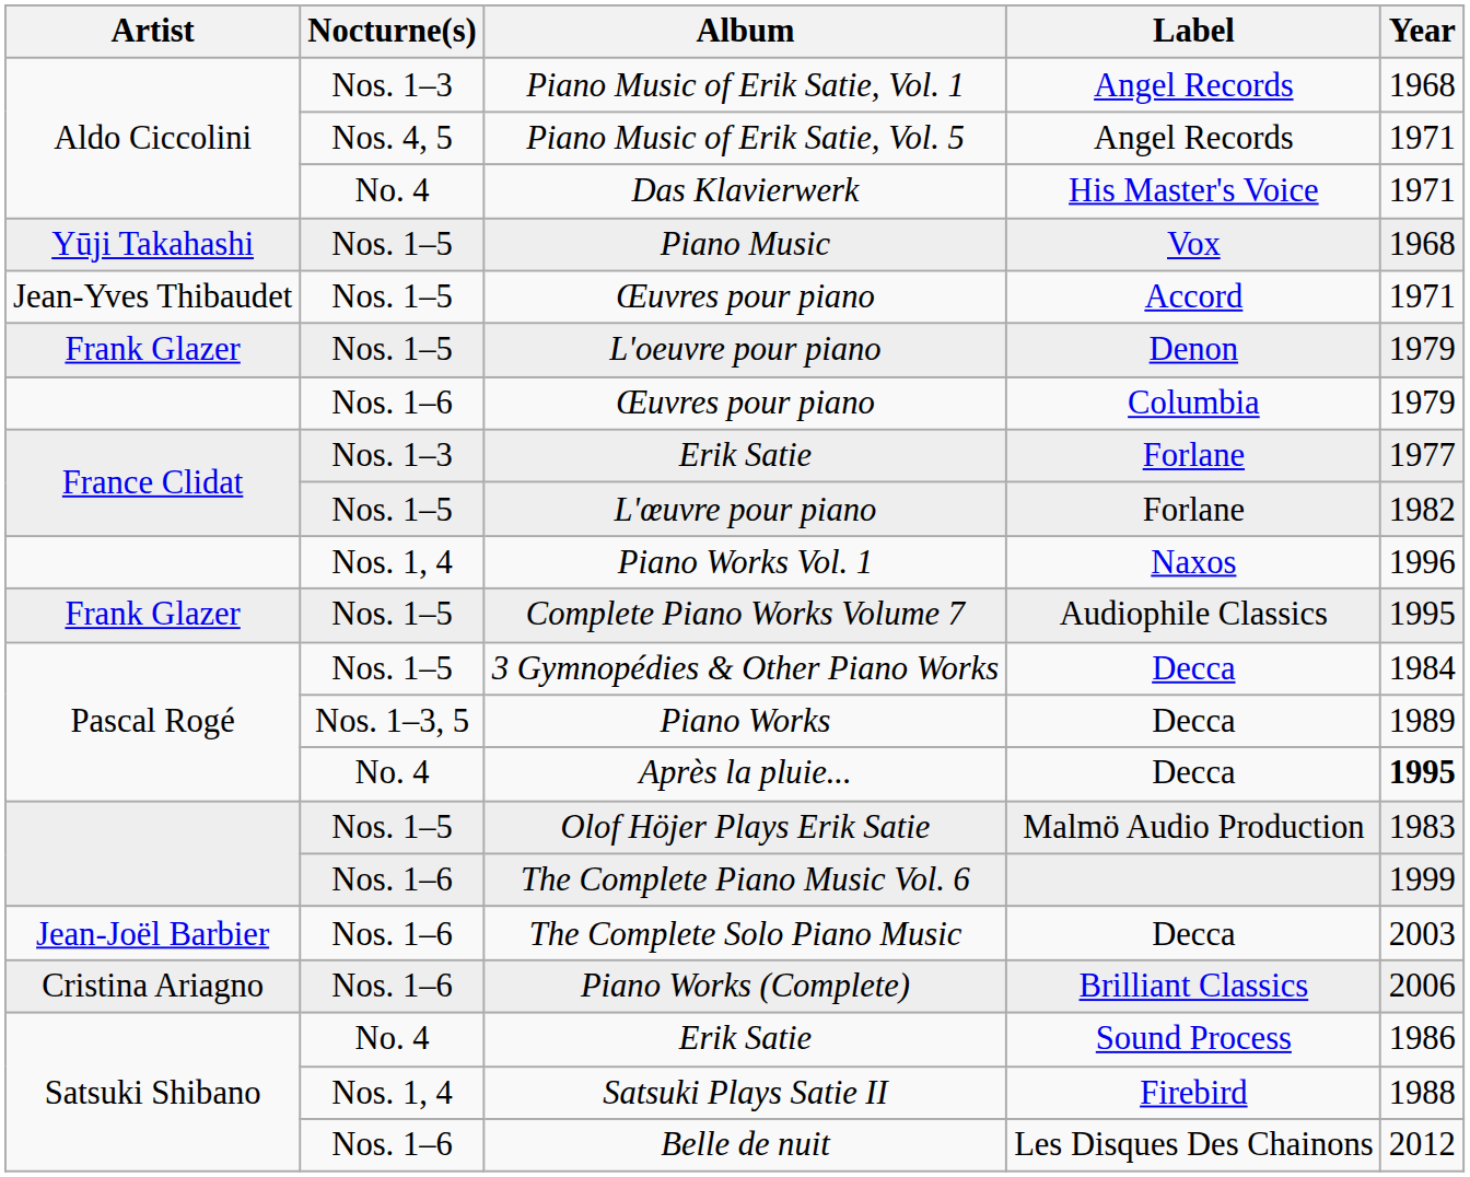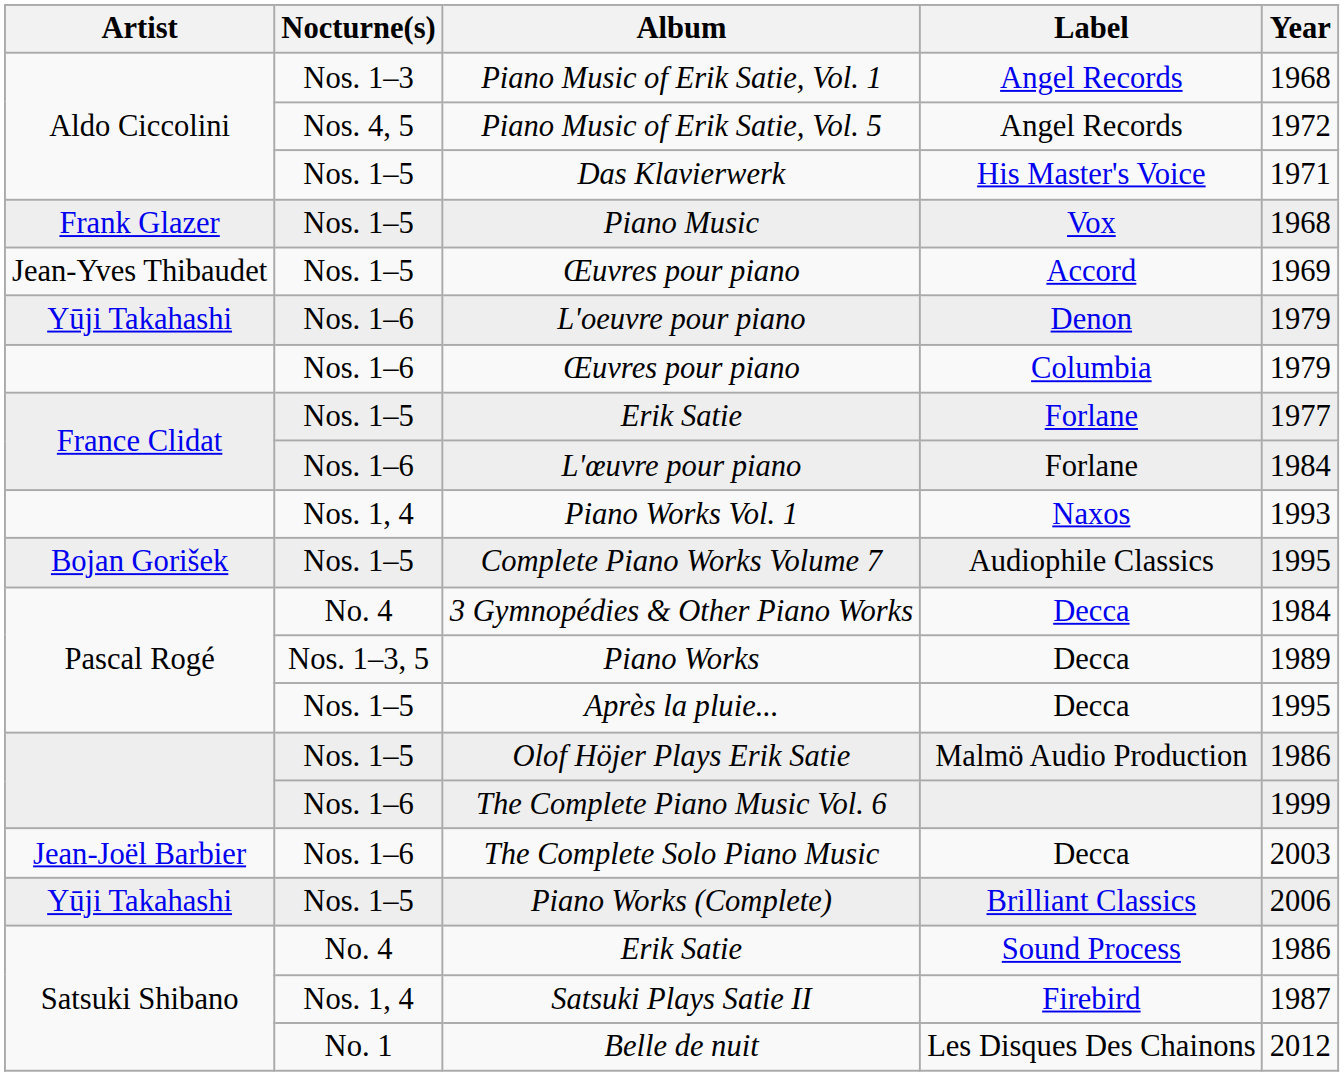 <table class="wikitable" style="text-align: center">
 <tr>
 <th>Artist</th>
 <th>Nocturne(s)</th>
 <th>Album</th>
 <th>Label</th>
 <th>Year</th>
 </tr>
 <tr>
 <td rowspan="3">Aldo Ciccolini</td>
 <td>Nos. 1–3</td>
 <td><em>Piano Music of Erik Satie, Vol. 1</em></td>
 <td><a href='#'>Angel Records</a></td>
 <td>1968</td>
 </tr>
 <tr>
 <td>Nos. 4, 5</td>
 <td><em>Piano Music of Erik Satie, Vol. 5</em></td>
 <td>Angel Records</td>
-<td>1971</td>
+<td>1972</td>
 </tr>
 <tr>
-<td>No. 4</td>
+<td>Nos. 1–5</td>
 <td><em>Das Klavierwerk</em></td>
 <td><a href='#'>His Master's Voice</a></td>
 <td>1971</td>
 </tr>
 <tr>
-<td style="background-color:#eeeeee;"><a href='#'>Yūji Takahashi</a></td>
+<td style="background-color:#eeeeee;"><a href='#'>Frank Glazer</a></td>
 <td style="background-color:#eeeeee;">Nos. 1–5</td>
 <td style="background-color:#eeeeee;"><em>Piano Music</em></td>
 <td style="background-color:#eeeeee;"><a href='#'>Vox</a></td>
 <td style="background-color:#eeeeee;">1968</td>
 </tr>
 <tr>
 <td>Jean-Yves Thibaudet</td>
 <td>Nos. 1–5</td>
 <td><em>Œuvres pour piano</em></td>
 <td><a href='#'>Accord</a></td>
-<td>1971</td>
+<td>1969</td>
 </tr>
 <tr>
-<td style="background-color:#eeeeee;"><a href='#'>Frank Glazer</a></td>
-<td style="background-color:#eeeeee;">Nos. 1–5</td>
+<td style="background-color:#eeeeee;"><a href='#'>Yūji Takahashi</a></td>
+<td style="background-color:#eeeeee;">Nos. 1–6</td>
 <td style="background-color:#eeeeee;"><em>L'oeuvre pour piano</em></td>
 <td style="background-color:#eeeeee;"><a href='#'>Denon</a></td>
 <td style="background-color:#eeeeee;">1979</td>
 </tr>
 <tr>
 <td></td>
 <td>Nos. 1–6</td>
 <td><em>Œuvres pour piano</em></td>
 <td><a href='#'>Columbia</a></td>
 <td>1979</td>
 </tr>
 <tr>
 <td rowspan="2" style="background-color:#eeeeee;"><a href='#'>France Clidat</a></td>
-<td style="background-color:#eeeeee;">Nos. 1–3</td>
+<td style="background-color:#eeeeee;">Nos. 1–5</td>
 <td style="background-color:#eeeeee;"><em>Erik Satie</em></td>
 <td style="background-color:#eeeeee;"><a href='#'>Forlane</a></td>
 <td style="background-color:#eeeeee;">1977</td>
 </tr>
 <tr>
-<td style="background-color:#eeeeee;">Nos. 1–5</td>
+<td style="background-color:#eeeeee;">Nos. 1–6</td>
 <td style="background-color:#eeeeee;"><em>L'œuvre pour piano</em></td>
 <td style="background-color:#eeeeee;">Forlane</td>
-<td style="background-color:#eeeeee;">1982</td>
+<td style="background-color:#eeeeee;">1984</td>
 </tr>
 <tr>
 <td></td>
 <td>Nos. 1, 4</td>
 <td><em>Piano Works Vol. 1</em></td>
 <td><a href='#'>Naxos</a></td>
-<td>1996</td>
+<td>1993</td>
 </tr>
 <tr>
-<td style="background-color:#eeeeee;"><a href='#'>Frank Glazer</a></td>
+<td style="background-color:#eeeeee;"><a href='#'>Bojan Gorišek</a></td>
 <td style="background-color:#eeeeee;">Nos. 1–5</td>
 <td style="background-color:#eeeeee;"><em>Complete Piano Works Volume 7</em></td>
 <td style="background-color:#eeeeee;">Audiophile Classics</td>
 <td style="background-color:#eeeeee;">1995</td>
 </tr>
 <tr>
 <td rowspan="3">Pascal Rogé</td>
-<td>Nos. 1–5</td>
+<td>No. 4</td>
 <td><em>3 Gymnopédies & Other Piano Works</em></td>
 <td><a href='#'>Decca</a></td>
 <td>1984</td>
 </tr>
 <tr>
 <td>Nos. 1–3, 5</td>
 <td><em>Piano Works</em></td>
 <td>Decca</td>
 <td>1989</td>
 </tr>
 <tr>
-<td>No. 4</td>
+<td>Nos. 1–5</td>
 <td><em>Après la pluie...</em></td>
 <td>Decca</td>
-<td><strong>1995</strong></td>
+<td>1995</td>
 </tr>
 <tr>
 <td rowspan="2" style="background-color:#eeeeee;"></td>
 <td style="background-color:#eeeeee;">Nos. 1–5</td>
 <td style="background-color:#eeeeee;"><em>Olof Höjer Plays Erik Satie</em></td>
 <td style="background-color:#eeeeee;">Malmö Audio Production</td>
-<td style="background-color:#eeeeee;">1983</td>
+<td style="background-color:#eeeeee;">1986</td>
 </tr>
 <tr>
 <td style="background-color:#eeeeee;">Nos. 1–6</td>
 <td style="background-color:#eeeeee;"><em>The Complete Piano Music Vol. 6</em></td>
 <td style="background-color:#eeeeee;"></td>
 <td style="background-color:#eeeeee;">1999</td>
 </tr>
 <tr>
 <td><a href='#'>Jean-Joël Barbier</a></td>
 <td>Nos. 1–6</td>
 <td><em>The Complete Solo Piano Music</em></td>
 <td>Decca</td>
 <td>2003</td>
 </tr>
 <tr>
-<td style="background-color:#eeeeee;">Cristina Ariagno</td>
-<td style="background-color:#eeeeee;">Nos. 1–6</td>
+<td style="background-color:#eeeeee;"><a href='#'>Yūji Takahashi</a></td>
+<td style="background-color:#eeeeee;">Nos. 1–5</td>
 <td style="background-color:#eeeeee;"><em>Piano Works (Complete)</em></td>
 <td style="background-color:#eeeeee;"><a href='#'>Brilliant Classics</a></td>
 <td style="background-color:#eeeeee;">2006</td>
 </tr>
 <tr>
 <td rowspan="3">Satsuki Shibano</td>
 <td>No. 4</td>
 <td><em>Erik Satie</em></td>
 <td><a href='#'>Sound Process</a></td>
 <td>1986</td>
 </tr>
 <tr>
 <td>Nos. 1, 4</td>
 <td><em>Satsuki Plays Satie II</em></td>
 <td><a href='#'>Firebird</a></td>
-<td>1988</td>
+<td>1987</td>
 </tr>
 <tr>
-<td>Nos. 1–6</td>
+<td>No. 1</td>
 <td><em>Belle de nuit</em></td>
 <td>Les Disques Des Chainons</td>
 <td>2012</td>
 </tr>
 </table>
